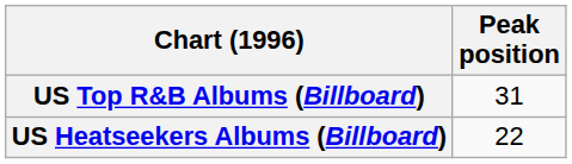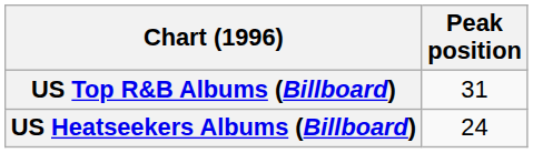 <table class="wikitable sortable plainrowheaders" style="text-align:center">
 <tr>
 <th scope="col">Chart (1996)</th>
 <th scope="col">Peak<br>position</th>
 </tr>
 <tr>
 <th scope="row">US <a href='#'>Top R&B Albums</a> (<em><a href='#'>Billboard</a></em>)</th>
 <td>31</td>
 </tr>
 <tr>
 <th scope="row">US <a href='#'>Heatseekers Albums</a> (<em><a href='#'>Billboard</a></em>)</th>
-<td>22</td>
+<td>24</td>
 </tr>
 </table>
